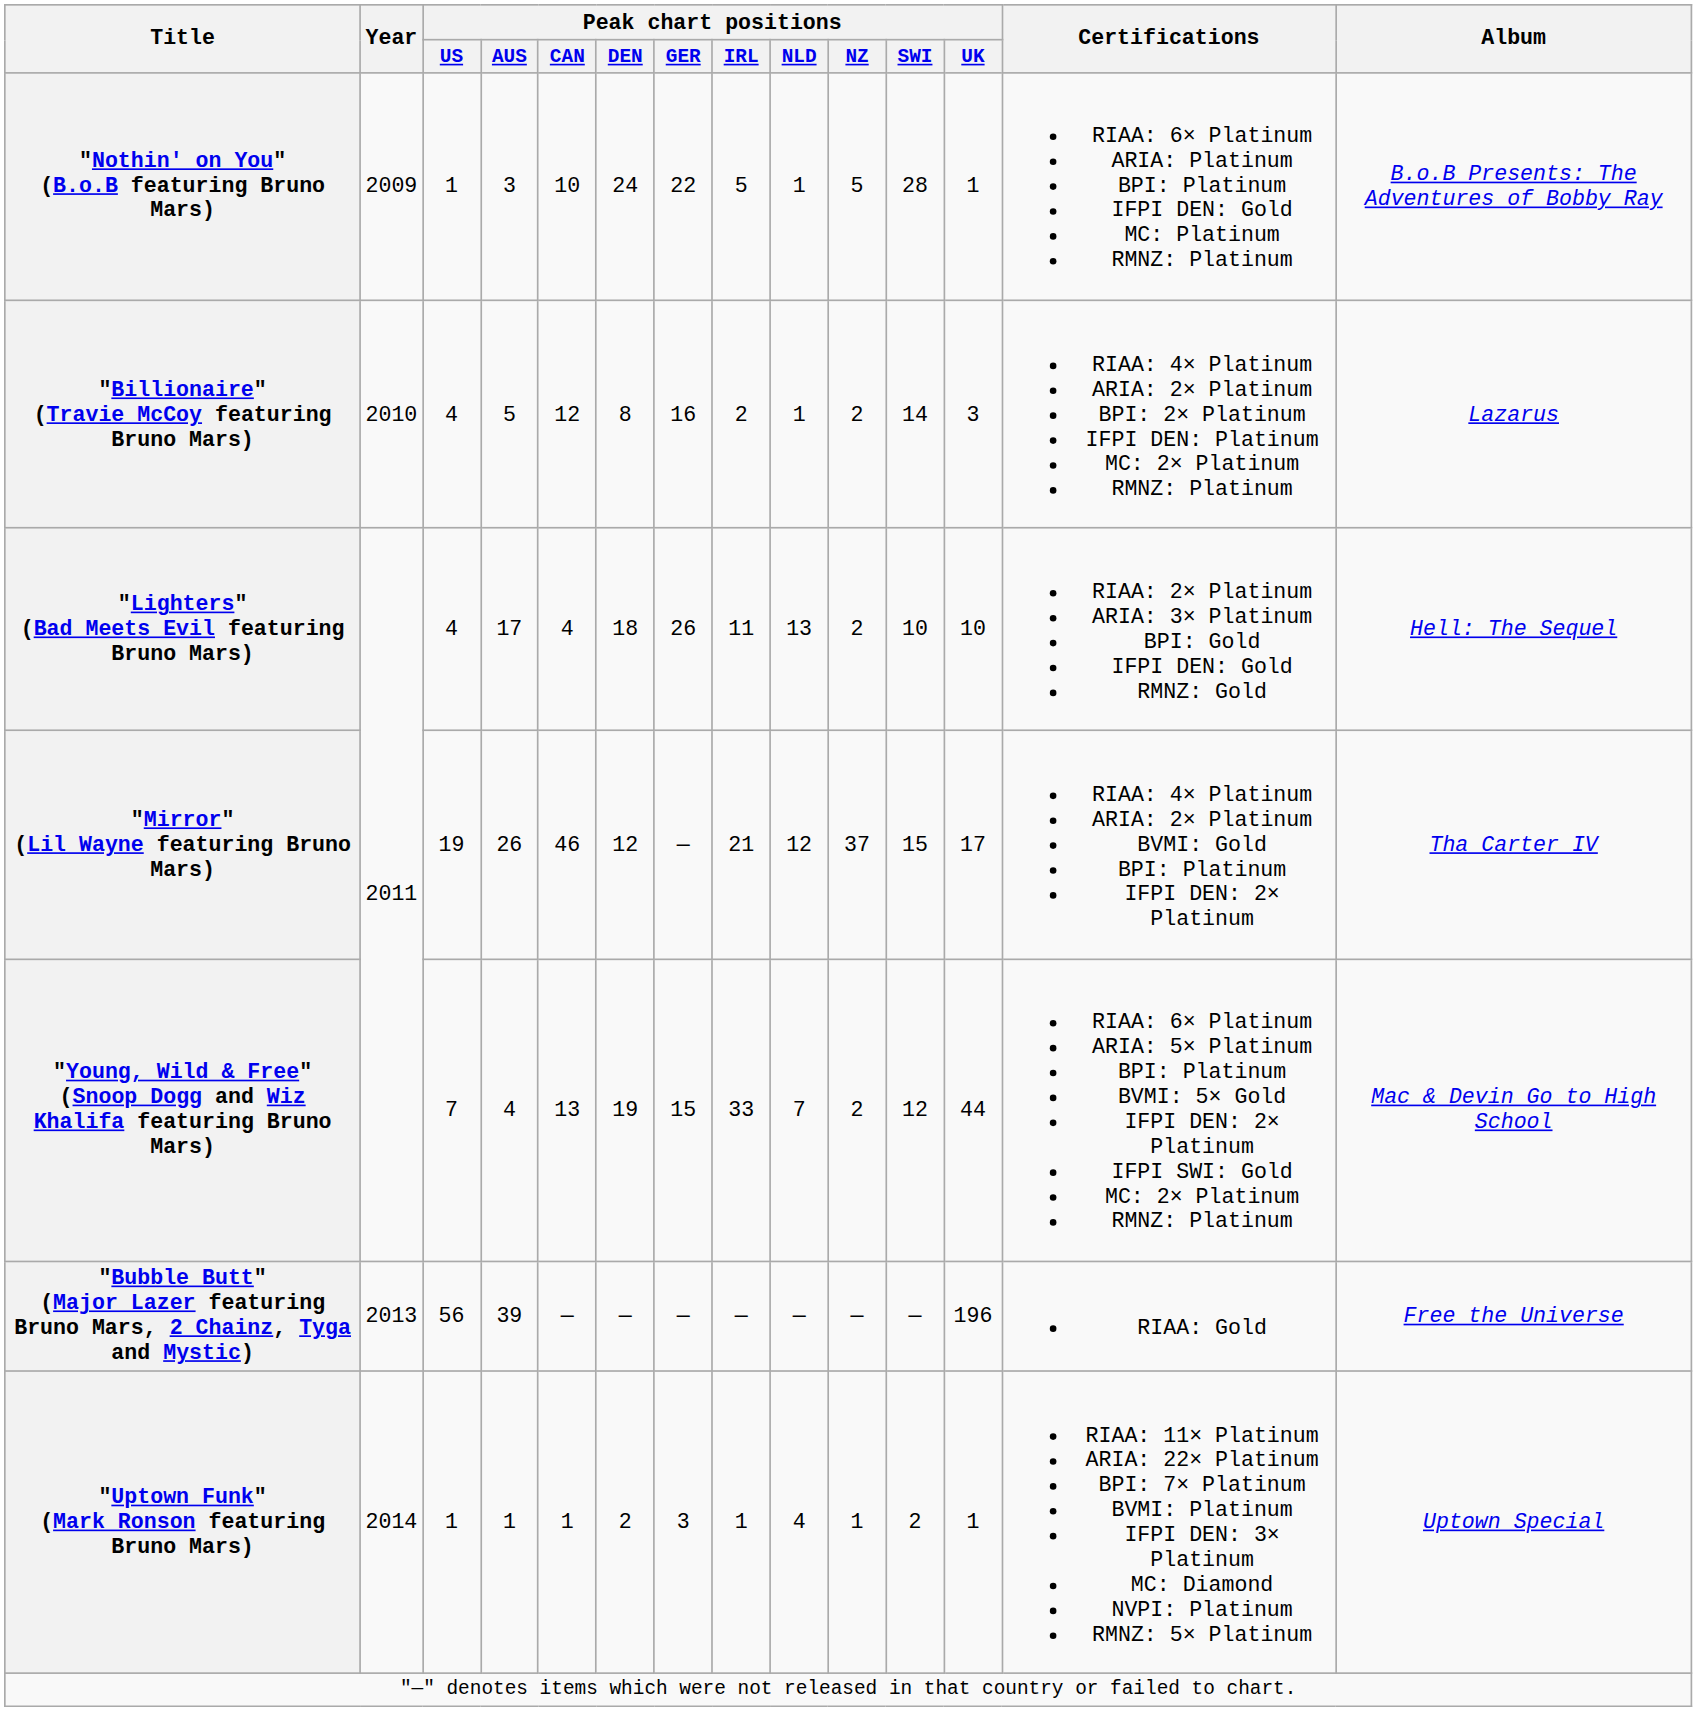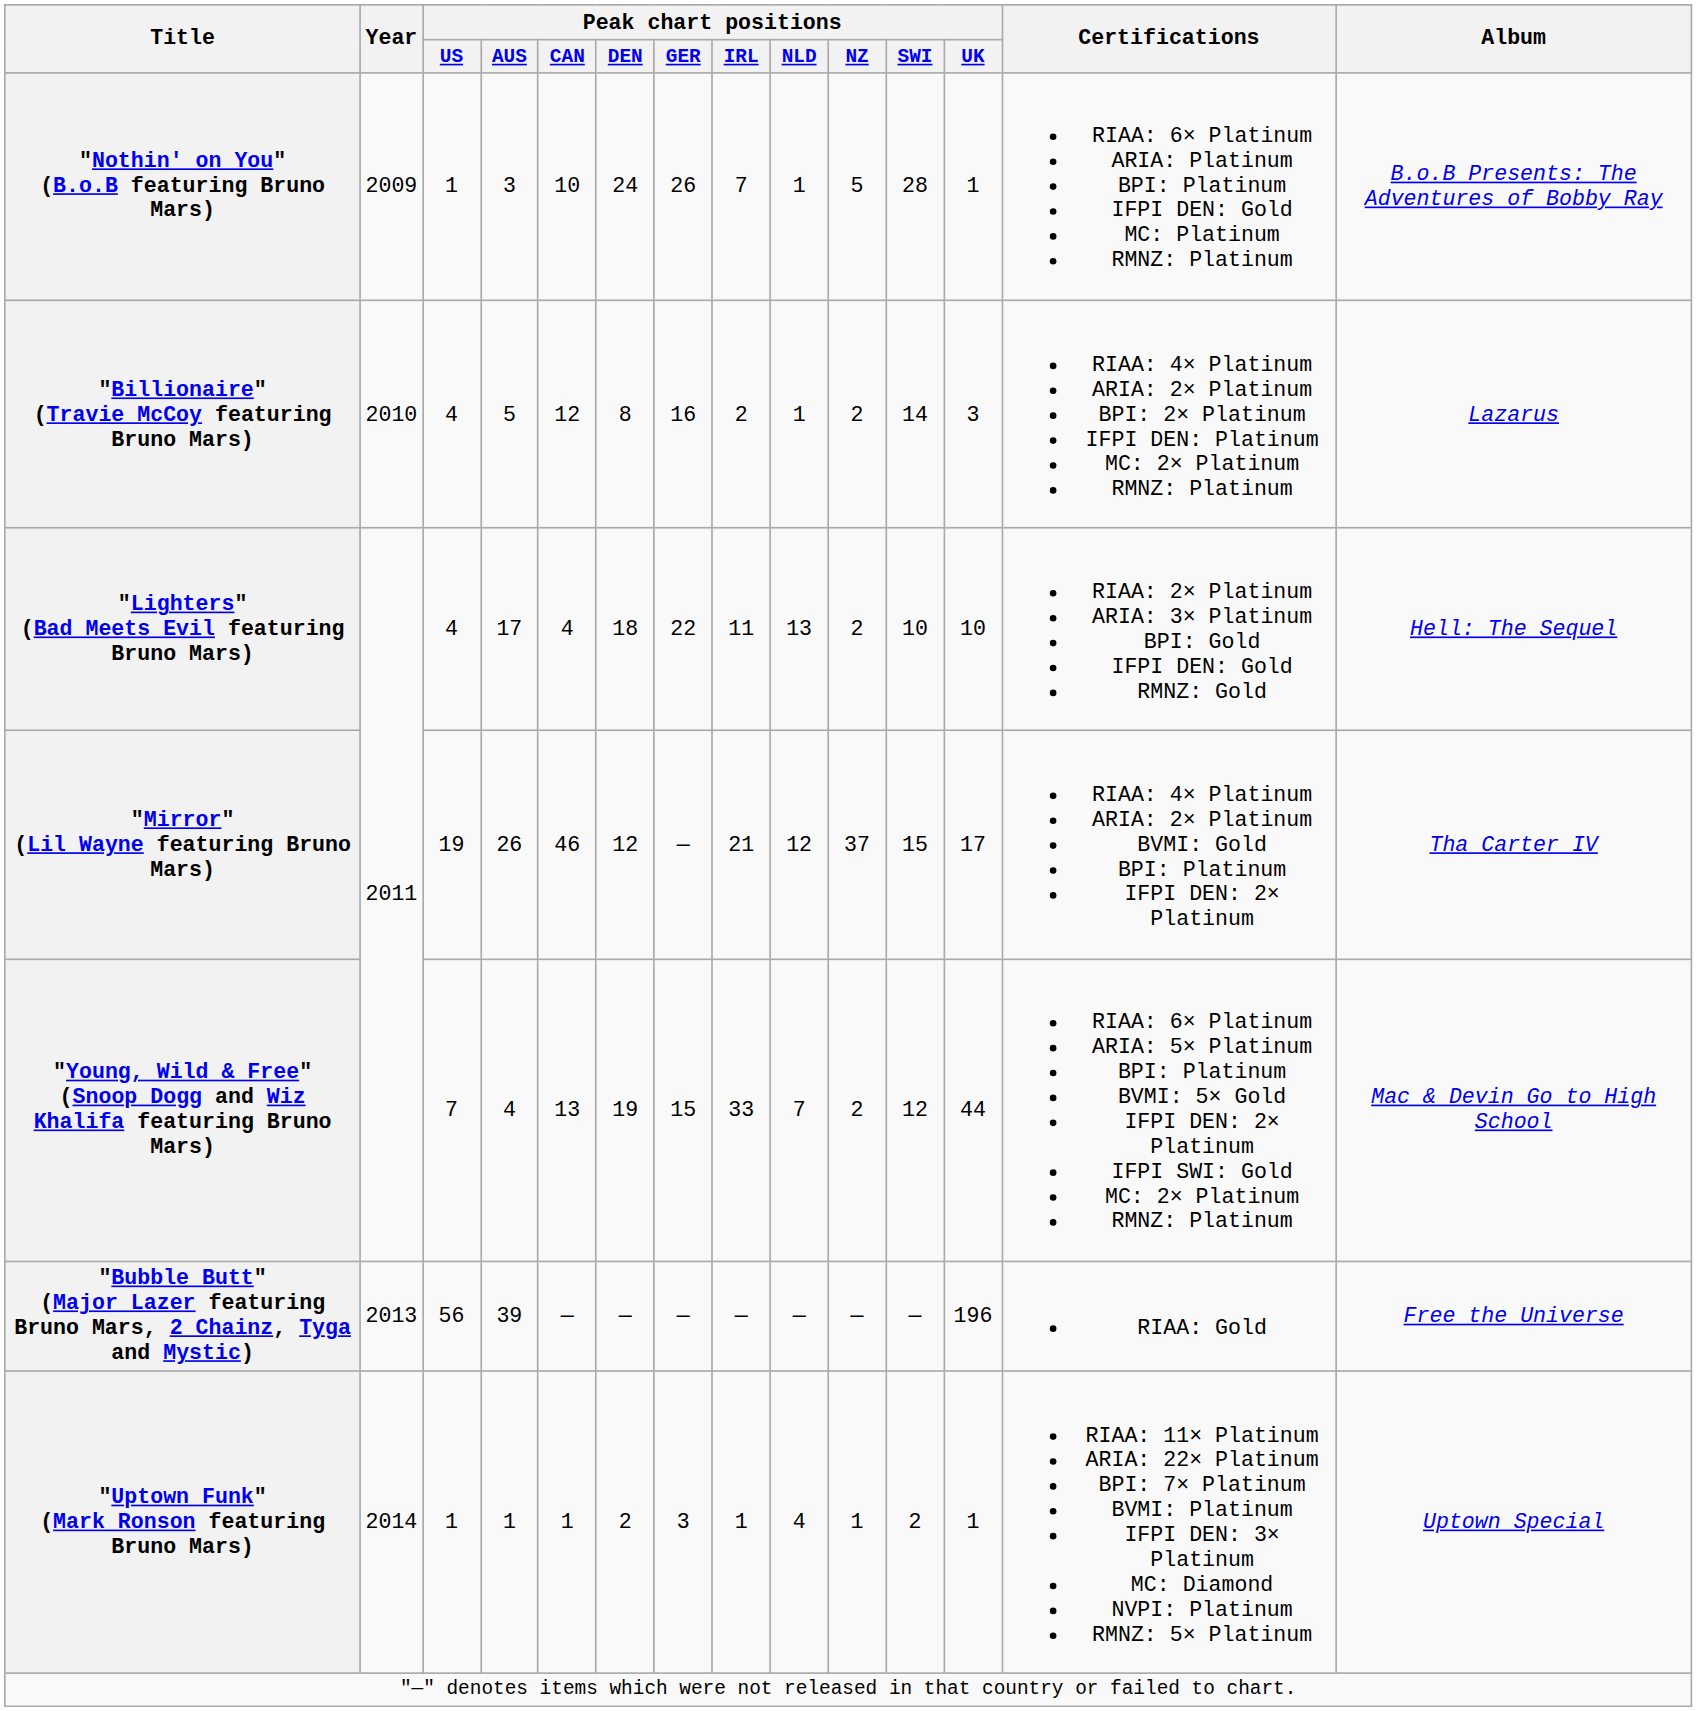 <table class="wikitable plainrowheaders" style="text-align:center;" border="1">
 <tr>
 <th scope="col" rowspan="2" style="width:16em;">Title</th>
 <th scope="col" rowspan="2" style="width:1em;">Year</th>
 <th scope="col" colspan="10">Peak chart positions</th>
 <th scope="col" rowspan="2" style="width:15em;">Certifications</th>
 <th scope="col" rowspan="2" style="width:16em;">Album</th>
 </tr>
 <tr>
 <th scope="col" style="width:2.5em; font-size:90%;"><a href='#'>US</a><br></th>
 <th scope="col" style="width:2.5em; font-size:90%;"><a href='#'>AUS</a><br></th>
 <th scope="col" style="width:2.5em; font-size:90%;"><a href='#'>CAN</a><br></th>
 <th scope="col" style="width:2.5em; font-size:90%;"><a href='#'>DEN</a><br></th>
 <th scope="col" style="width:2.5em; font-size:90%;"><a href='#'>GER</a><br></th>
 <th scope="col" style="width:2.5em; font-size:90%;"><a href='#'>IRL</a><br></th>
 <th scope="col" style="width:2.5em; font-size:90%;"><a href='#'>NLD</a><br></th>
 <th scope="col" style="width:2.5em; font-size:90%;"><a href='#'>NZ</a><br></th>
 <th scope="col" style="width:2.5em; font-size:90%;"><a href='#'>SWI</a><br></th>
 <th scope="col" style="width:2.5em; font-size:90%;"><a href='#'>UK</a><br></th>
 </tr>
 <tr>
 <th scope="row">"<a href='#'>Nothin' on You</a>"<br><span>(<a href='#'>B.o.B</a> featuring Bruno Mars)</span></th>
 <td>2009</td>
 <td>1</td>
 <td>3</td>
 <td>10</td>
 <td>24</td>
-<td>22</td>
-<td>5</td>
+<td>26</td>
+<td>7</td>
 <td>1</td>
 <td>5</td>
 <td>28</td>
 <td>1</td>
 <td><br><ul><li>RIAA: 6× Platinum</li><li>ARIA: Platinum</li><li>BPI: Platinum</li><li>IFPI DEN: Gold</li><li>MC: Platinum</li><li>RMNZ: Platinum</li></ul></td>
 <td><em><a href='#'>B.o.B Presents: The Adventures of Bobby Ray</a></em></td>
 </tr>
 <tr>
 <th scope="row">"<a href='#'>Billionaire</a>"<br><span>(<a href='#'>Travie McCoy</a> featuring Bruno Mars)</span></th>
 <td>2010</td>
 <td>4</td>
 <td>5</td>
 <td>12</td>
 <td>8</td>
 <td>16</td>
 <td>2</td>
 <td>1</td>
 <td>2</td>
 <td>14</td>
 <td>3</td>
 <td><br><ul><li>RIAA: 4× Platinum</li><li>ARIA: 2× Platinum</li><li>BPI: 2× Platinum</li><li>IFPI DEN: Platinum</li><li>MC: 2× Platinum</li><li>RMNZ: Platinum</li></ul></td>
 <td><em><a href='#'>Lazarus</a></em></td>
 </tr>
 <tr>
 <th scope="row">"<a href='#'>Lighters</a>"<br><span>(<a href='#'>Bad Meets Evil</a> featuring Bruno Mars)</span></th>
 <td rowspan="3">2011</td>
 <td>4</td>
 <td>17</td>
 <td>4</td>
 <td>18</td>
-<td>26</td>
+<td>22</td>
 <td>11</td>
 <td>13</td>
 <td>2</td>
 <td>10</td>
 <td>10</td>
 <td><br><ul><li>RIAA: 2× Platinum</li><li>ARIA: 3× Platinum</li><li>BPI: Gold</li><li>IFPI DEN: Gold</li><li>RMNZ: Gold</li></ul></td>
 <td><em><a href='#'>Hell: The Sequel</a></em></td>
 </tr>
 <tr>
 <th scope="row">"<a href='#'>Mirror</a>"<br><span>(<a href='#'>Lil Wayne</a> featuring Bruno Mars)</span></th>
 <td>19</td>
 <td>26</td>
 <td>46</td>
 <td>12</td>
 <td>—</td>
 <td>21</td>
 <td>12</td>
 <td>37</td>
 <td>15</td>
 <td>17</td>
 <td><br><ul><li>RIAA: 4× Platinum</li><li>ARIA: 2× Platinum</li><li>BVMI: Gold</li><li>BPI: Platinum</li><li>IFPI DEN: 2× Platinum</li></ul></td>
 <td><em><a href='#'>Tha Carter IV</a></em></td>
 </tr>
 <tr>
 <th scope="row">"<a href='#'>Young, Wild & Free</a>"<br><span>(<a href='#'>Snoop Dogg</a> and <a href='#'>Wiz Khalifa</a> featuring Bruno Mars)</span></th>
 <td>7</td>
 <td>4</td>
 <td>13</td>
 <td>19</td>
 <td>15</td>
 <td>33</td>
 <td>7</td>
 <td>2</td>
 <td>12</td>
 <td>44</td>
 <td><br><ul><li>RIAA: 6× Platinum</li><li>ARIA: 5× Platinum</li><li>BPI: Platinum</li><li>BVMI: 5× Gold</li><li>IFPI DEN: 2× Platinum</li><li>IFPI SWI: Gold</li><li>MC: 2× Platinum</li><li>RMNZ: Platinum</li></ul></td>
 <td><em><a href='#'>Mac & Devin Go to High School</a></em></td>
 </tr>
 <tr>
 <th scope="row">"<a href='#'>Bubble Butt</a>"<br><span>(<a href='#'>Major Lazer</a> featuring Bruno Mars, <a href='#'>2 Chainz</a>, <a href='#'>Tyga</a> and <a href='#'>Mystic</a>)</span></th>
 <td>2013</td>
 <td>56</td>
 <td>39</td>
 <td>—</td>
 <td>—</td>
 <td>—</td>
 <td>—</td>
 <td>—</td>
 <td>—</td>
 <td>—</td>
 <td>196</td>
 <td><br><ul><li>RIAA: Gold</li></ul></td>
 <td><em><a href='#'>Free the Universe</a></em></td>
 </tr>
 <tr>
 <th scope="row">"<a href='#'>Uptown Funk</a>"<br><span>(<a href='#'>Mark Ronson</a> featuring Bruno Mars)</span></th>
 <td>2014</td>
 <td>1</td>
 <td>1</td>
 <td>1</td>
 <td>2</td>
 <td>3</td>
 <td>1</td>
 <td>4</td>
 <td>1</td>
 <td>2</td>
 <td>1</td>
 <td><br><ul><li>RIAA: 11× Platinum</li><li>ARIA: 22× Platinum</li><li>BPI: 7× Platinum</li><li>BVMI: Platinum</li><li>IFPI DEN: 3× Platinum</li><li>MC: Diamond</li><li>NVPI: Platinum</li><li>RMNZ: 5× Platinum</li></ul></td>
 <td><em><a href='#'>Uptown Special</a></em></td>
 </tr>
 <tr>
 <td colspan="15" style="font-size:90%">"—" denotes items which were not released in that country or failed to chart.</td>
 </tr>
 </table>
